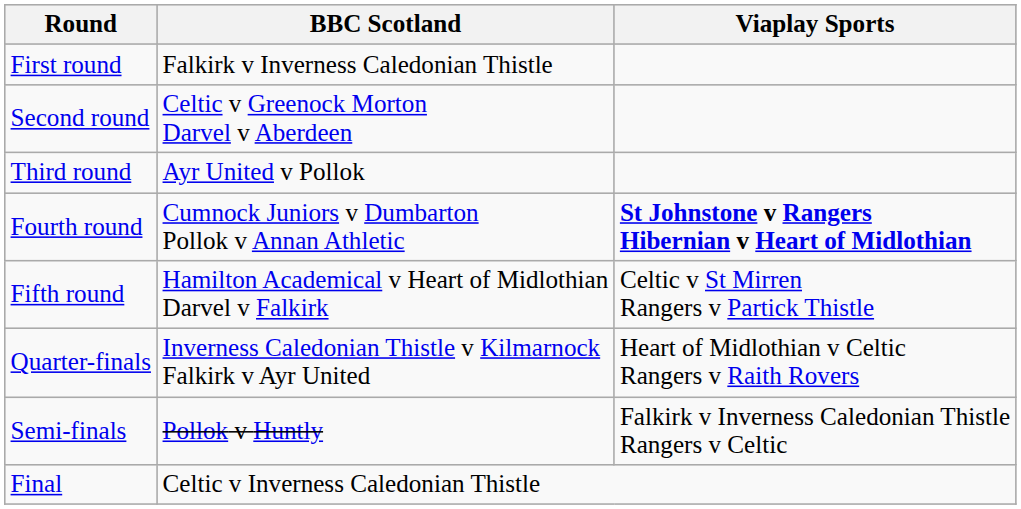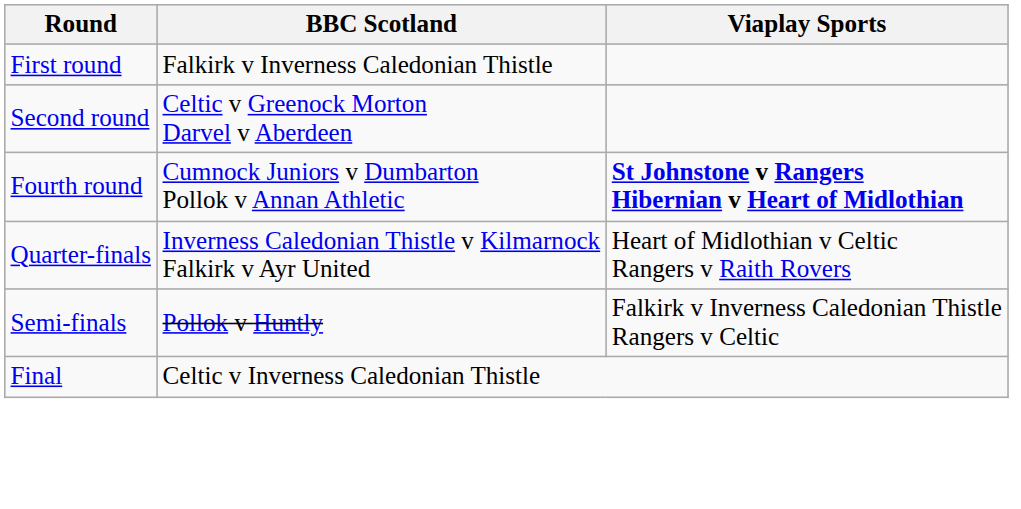 <table class="wikitable">
 <tr>
 <th>Round</th>
 <th>BBC Scotland</th>
 <th>Viaplay Sports</th>
 </tr>
 <tr>
 <td><a href='#'>First round</a></td>
 <td>Falkirk v Inverness Caledonian Thistle</td>
 <td></td>
 </tr>
 <tr>
 <td><a href='#'>Second round</a></td>
 <td><a href='#'>Celtic</a> v <a href='#'>Greenock Morton</a><br><a href='#'>Darvel</a> v <a href='#'>Aberdeen</a></td>
 <td></td>
 </tr>
 <tr>
-<td><a href='#'>Third round</a></td>
-<td><a href='#'>Ayr United</a> v Pollok</td>
-<td></td>
-</tr>
-<tr>
 <td><a href='#'>Fourth round</a></td>
 <td><a href='#'>Cumnock Juniors</a> v <a href='#'>Dumbarton</a><br>Pollok v <a href='#'>Annan Athletic</a></td>
 <td><strong><a href='#'>St Johnstone</a> v <a href='#'>Rangers</a><br><a href='#'>Hibernian</a> v <a href='#'>Heart of Midlothian</a></strong></td>
-</tr>
-<tr>
-<td><a href='#'>Fifth round</a></td>
-<td><a href='#'>Hamilton Academical</a> v Heart of Midlothian<br>Darvel v <a href='#'>Falkirk</a></td>
-<td>Celtic v <a href='#'>St Mirren</a><br>Rangers v <a href='#'>Partick Thistle</a></td>
 </tr>
 <tr>
 <td><a href='#'>Quarter-finals</a></td>
 <td><a href='#'>Inverness Caledonian Thistle</a> v <a href='#'>Kilmarnock</a><br>Falkirk v Ayr United</td>
 <td>Heart of Midlothian v Celtic<br>Rangers v <a href='#'>Raith Rovers</a></td>
 </tr>
 <tr>
 <td><a href='#'>Semi-finals</a></td>
 <td><s><a href='#'>Pollok</a> v <a href='#'>Huntly</a></s></td>
 <td>Falkirk v Inverness Caledonian Thistle<br>Rangers v Celtic</td>
 </tr>
 <tr>
 <td><a href='#'>Final</a></td>
 <td colspan=2>Celtic v Inverness Caledonian Thistle</td>
 </tr>
 </table>
